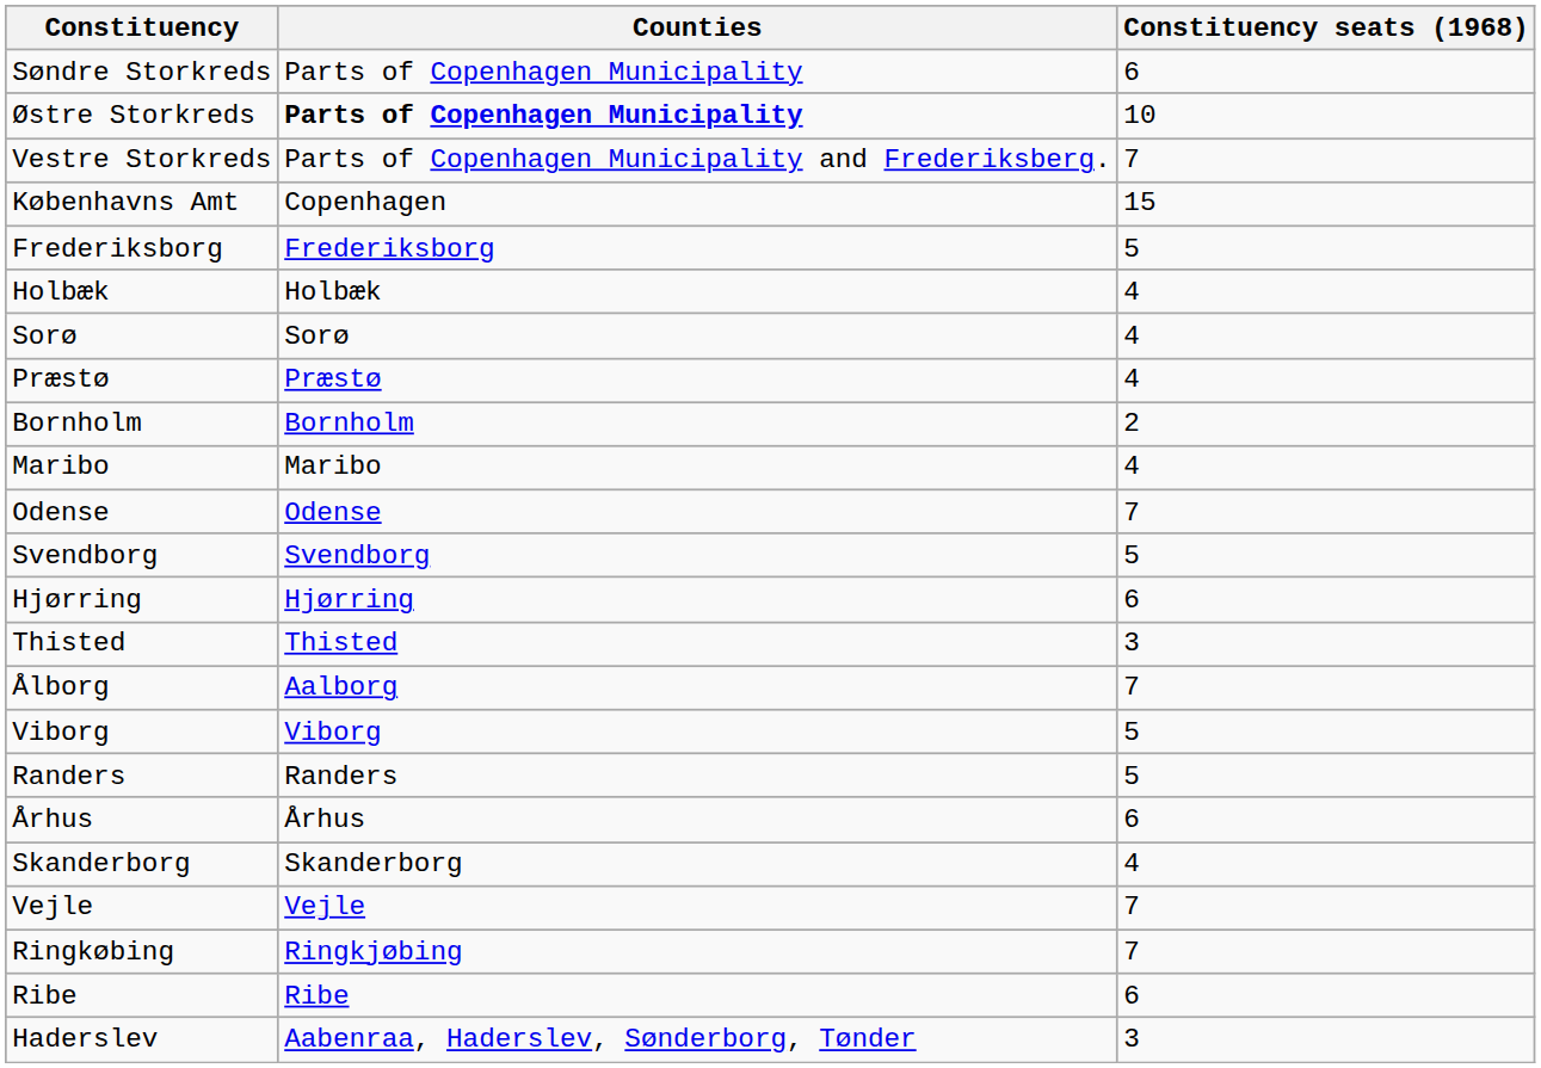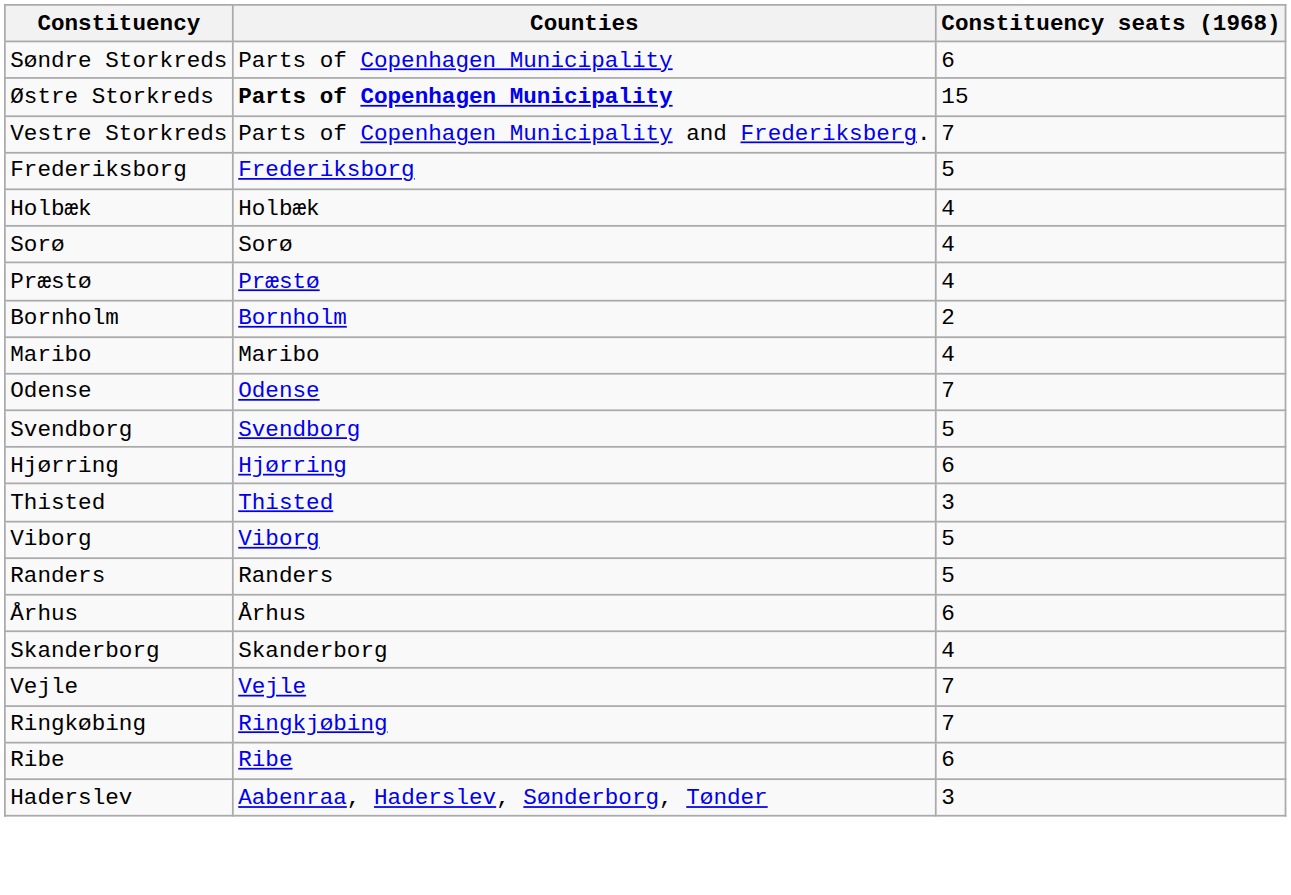 <table class="wikitable">
 <tr>
 <th>Constituency</th>
 <th>Counties</th>
 <th>Constituency seats (1968)</th>
 </tr>
 <tr>
 <td>Søndre Storkreds</td>
 <td>Parts of <a href='#'>Copenhagen Municipality</a></td>
 <td>6</td>
 </tr>
 <tr>
 <td>Østre Storkreds</td>
 <td><strong>Parts of <a href='#'>Copenhagen Municipality</a></strong></td>
-<td>10</td>
+<td>15</td>
 </tr>
 <tr>
 <td>Vestre Storkreds</td>
 <td>Parts of <a href='#'>Copenhagen Municipality</a> and <a href='#'>Frederiksberg</a>.</td>
 <td>7</td>
-</tr>
-<tr>
-<td>Københavns Amt</td>
-<td>Copenhagen</td>
-<td>15</td>
 </tr>
 <tr>
 <td>Frederiksborg</td>
 <td><a href='#'>Frederiksborg</a></td>
 <td>5</td>
 </tr>
 <tr>
 <td>Holbæk</td>
 <td>Holbæk</td>
 <td>4</td>
 </tr>
 <tr>
 <td>Sorø</td>
 <td>Sorø</td>
 <td>4</td>
 </tr>
 <tr>
 <td>Præstø</td>
 <td><a href='#'>Præstø</a></td>
 <td>4</td>
 </tr>
 <tr>
 <td>Bornholm</td>
 <td><a href='#'>Bornholm</a></td>
 <td>2</td>
 </tr>
 <tr>
 <td>Maribo</td>
 <td>Maribo</td>
 <td>4</td>
 </tr>
 <tr>
 <td>Odense</td>
 <td><a href='#'>Odense</a></td>
 <td>7</td>
 </tr>
 <tr>
 <td>Svendborg</td>
 <td><a href='#'>Svendborg</a></td>
 <td>5</td>
 </tr>
 <tr>
 <td>Hjørring</td>
 <td><a href='#'>Hjørring</a></td>
 <td>6</td>
 </tr>
 <tr>
 <td>Thisted</td>
 <td><a href='#'>Thisted</a></td>
 <td>3</td>
 </tr>
 <tr>
-<td>Ålborg</td>
-<td><a href='#'>Aalborg</a></td>
-<td>7</td>
-</tr>
-<tr>
 <td>Viborg</td>
 <td><a href='#'>Viborg</a></td>
 <td>5</td>
 </tr>
 <tr>
 <td>Randers</td>
 <td>Randers</td>
 <td>5</td>
 </tr>
 <tr>
 <td>Århus</td>
 <td>Århus</td>
 <td>6</td>
 </tr>
 <tr>
 <td>Skanderborg</td>
 <td>Skanderborg</td>
 <td>4</td>
 </tr>
 <tr>
 <td>Vejle</td>
 <td><a href='#'>Vejle</a></td>
 <td>7</td>
 </tr>
 <tr>
 <td>Ringkøbing</td>
 <td><a href='#'>Ringkjøbing</a></td>
 <td>7</td>
 </tr>
 <tr>
 <td>Ribe</td>
 <td><a href='#'>Ribe</a></td>
 <td>6</td>
 </tr>
 <tr>
 <td>Haderslev</td>
 <td><a href='#'>Aabenraa</a>, <a href='#'>Haderslev</a>, <a href='#'>Sønderborg</a>, <a href='#'>Tønder</a></td>
 <td>3</td>
 </tr>
 </table>
